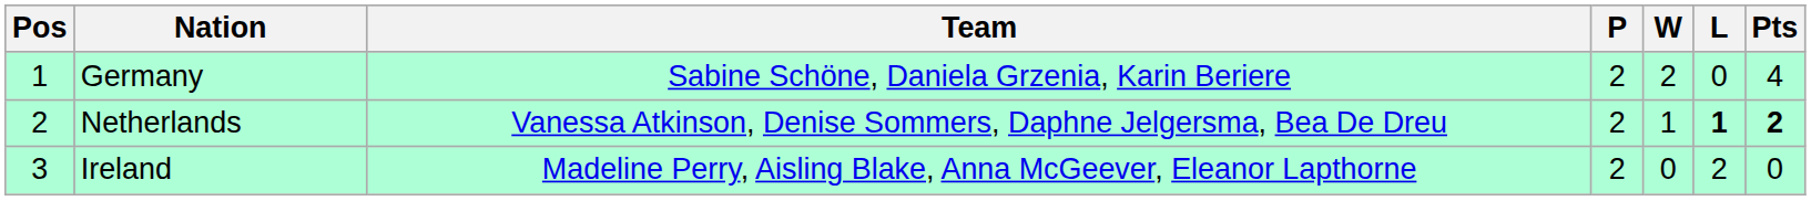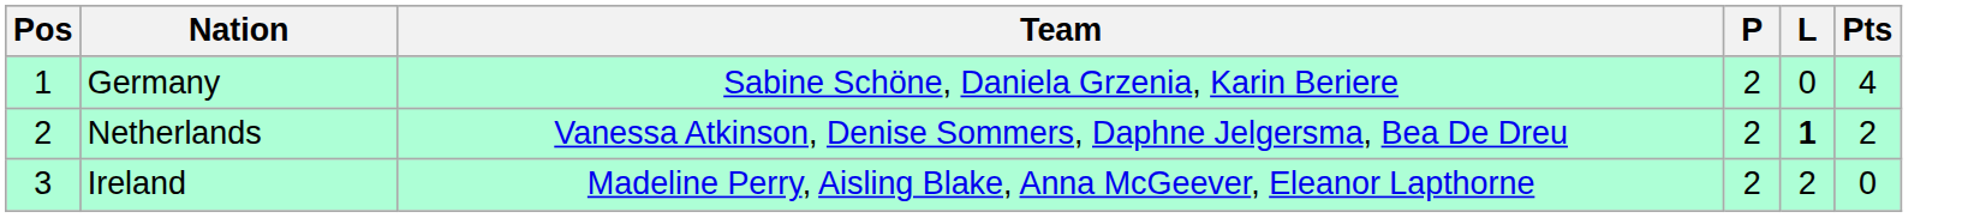 <table class="wikitable" style="font-size: 100%">
 <tr>
 <th width=20>Pos</th>
 <th width=150>Nation</th>
 <th width=650>Team</th>
 <th width=20>P</th>
-<th width=20>W</th>
 <th width=20>L</th>
 <th width=20>Pts</th>
 </tr>
 <tr align=center style="background: #ADFFD6;">
 <td>1</td>
 <td align="left"> Germany</td>
 <td><a href='#'>Sabine Schöne</a>, <a href='#'>Daniela Grzenia</a>, <a href='#'>Karin Beriere</a></td>
-<td>2</td>
 <td>2</td>
 <td>0</td>
 <td>4</td>
 </tr>
 <tr align=center style="background: #ADFFD6;">
 <td>2</td>
 <td align="left"> Netherlands</td>
 <td><a href='#'>Vanessa Atkinson</a>, <a href='#'>Denise Sommers</a>, <a href='#'>Daphne Jelgersma</a>, <a href='#'>Bea De Dreu</a></td>
 <td>2</td>
-<td>1</td>
 <td><strong>1</strong></td>
-<td><strong>2</strong></td>
+<td>2</td>
 </tr>
 <tr align=center style="background: #ADFFD6;">
 <td>3</td>
 <td align="left"> Ireland</td>
 <td><a href='#'>Madeline Perry</a>, <a href='#'>Aisling Blake</a>, <a href='#'>Anna McGeever</a>, <a href='#'>Eleanor Lapthorne</a></td>
 <td>2</td>
-<td>0</td>
 <td>2</td>
 <td>0</td>
 </tr>
 </table>
